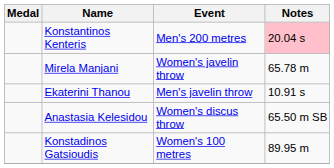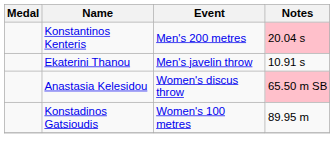 <table class="wikitable sortable" style="font-size:100%">
 <tr>
 <th>Medal</th>
 <th width=150>Name</th>
 <th width=150>Event</th>
 <th>Notes</th>
 </tr>
 <tr>
 <td></td>
 <td><a href='#'>Konstantinos Kenteris</a></td>
 <td><a href='#'>Men's 200 metres</a></td>
 <td style="background: pink;">20.04 s</td>
 </tr>
 <tr>
 <td></td>
-<td><a href='#'>Mirela Manjani</a></td>
-<td><a href='#'>Women's javelin throw</a></td>
-<td>65.78 m</td>
-</tr>
-<tr>
-<td></td>
 <td><a href='#'>Ekaterini Thanou</a></td>
 <td><a href='#'>Men's javelin throw</a></td>
 <td>10.91 s</td>
 </tr>
 <tr>
 <td></td>
 <td><a href='#'>Anastasia Kelesidou</a></td>
 <td><a href='#'>Women's discus throw</a></td>
-<td>65.50 m SB</td>
+<td style="background: pink;">65.50 m SB</td>
 </tr>
 <tr>
 <td></td>
 <td><a href='#'>Konstadinos Gatsioudis</a></td>
 <td><a href='#'>Women's 100 metres</a></td>
 <td>89.95 m</td>
 </tr>
 <tr>
 </tr>
 </table>
